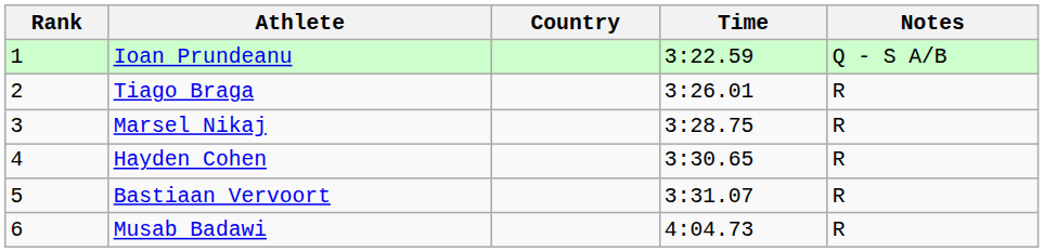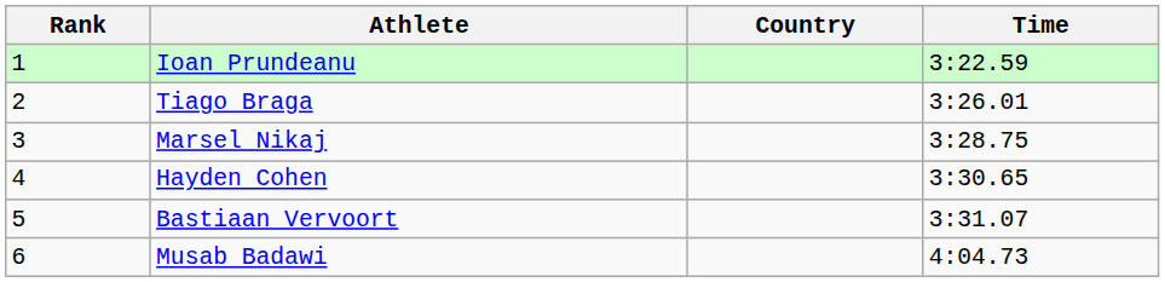 <table class="wikitable" width=50%>
 <tr>
 <th>Rank</th>
 <th>Athlete</th>
 <th>Country</th>
 <th>Time</th>
-<th>Notes</th>
 </tr>
 <tr bgcolor=ccffcc>
 <td>1</td>
 <td><a href='#'>Ioan Prundeanu</a></td>
 <td></td>
 <td>3:22.59</td>
-<td>Q - S A/B</td>
 </tr>
 <tr>
 <td>2</td>
 <td><a href='#'>Tiago Braga</a></td>
 <td></td>
 <td>3:26.01</td>
-<td>R</td>
 </tr>
 <tr>
 <td>3</td>
 <td><a href='#'>Marsel Nikaj</a></td>
 <td></td>
 <td>3:28.75</td>
-<td>R</td>
 </tr>
 <tr>
 <td>4</td>
 <td><a href='#'>Hayden Cohen</a></td>
 <td></td>
 <td>3:30.65</td>
-<td>R</td>
 </tr>
 <tr>
 <td>5</td>
 <td><a href='#'>Bastiaan Vervoort</a></td>
 <td></td>
 <td>3:31.07</td>
-<td>R</td>
 </tr>
 <tr>
 <td>6</td>
 <td><a href='#'>Musab Badawi</a></td>
 <td></td>
 <td>4:04.73</td>
-<td>R</td>
 </tr>
 </table>
